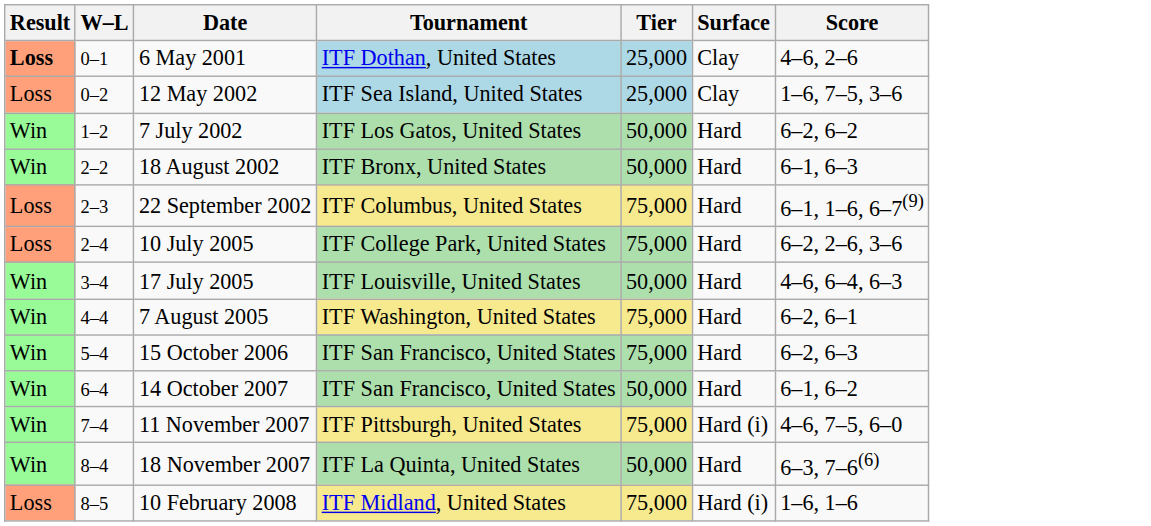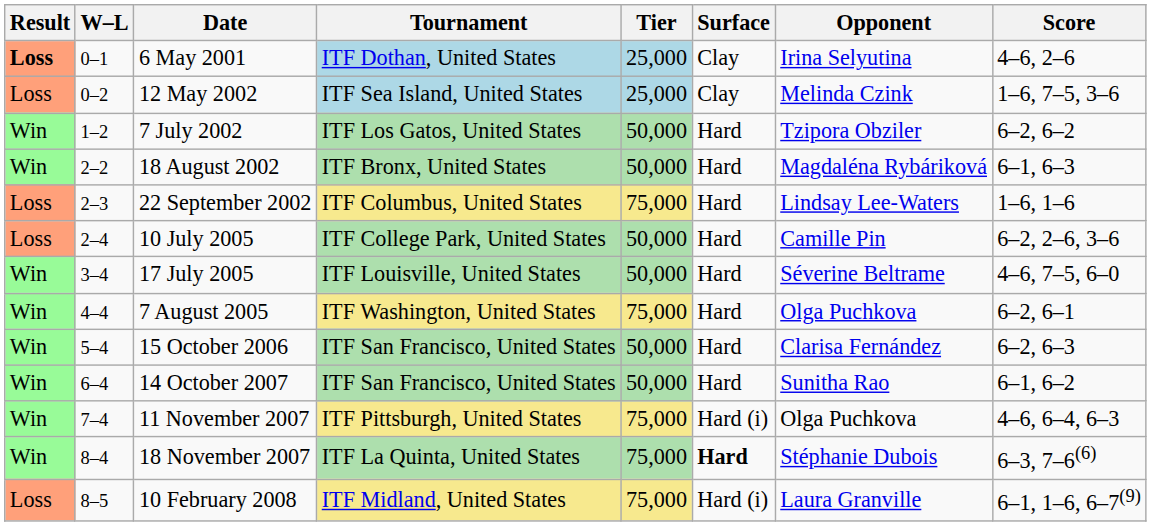 <table class="sortable wikitable" style="font-size:97%;">
 <tr>
 <th>Result</th>
 <th class="unsortable">W–L</th>
 <th>Date</th>
 <th>Tournament</th>
 <th>Tier</th>
 <th>Surface</th>
+<th>Opponent</th>
 <th class="unsortable">Score</th>
 </tr>
 <tr>
 <td bgcolor="FFA07A"><strong>Loss</strong></td>
 <td><small>0–1</small></td>
 <td>6 May 2001</td>
 <td style="background:lightblue;"><a href='#'>ITF Dothan</a>, United States</td>
 <td style="background:lightblue;">25,000</td>
 <td>Clay</td>
+<td> <a href='#'>Irina Selyutina</a></td>
 <td>4–6, 2–6</td>
 </tr>
 <tr>
 <td bgcolor="FFA07A">Loss</td>
 <td><small>0–2</small></td>
 <td>12 May 2002</td>
 <td style="background:lightblue;">ITF Sea Island, United States</td>
 <td style="background:lightblue;">25,000</td>
 <td>Clay</td>
+<td> <a href='#'>Melinda Czink</a></td>
 <td>1–6, 7–5, 3–6</td>
 </tr>
 <tr>
 <td bgcolor=98FB98>Win</td>
 <td><small>1–2</small></td>
 <td>7 July 2002</td>
 <td style="background:#addfad;">ITF Los Gatos, United States</td>
 <td style="background:#addfad;">50,000</td>
 <td>Hard</td>
+<td> <a href='#'>Tzipora Obziler</a></td>
 <td>6–2, 6–2</td>
 </tr>
 <tr>
 <td bgcolor=98FB98>Win</td>
 <td><small>2–2</small></td>
 <td>18 August 2002</td>
 <td style="background:#addfad;">ITF Bronx, United States</td>
 <td style="background:#addfad;">50,000</td>
 <td>Hard</td>
+<td> <a href='#'>Magdaléna Rybáriková</a></td>
 <td>6–1, 6–3</td>
 </tr>
 <tr>
 <td bgcolor="FFA07A">Loss</td>
 <td><small>2–3</small></td>
 <td>22 September 2002</td>
 <td style="background:#f7e98e;">ITF Columbus, United States</td>
 <td style="background:#f7e98e;">75,000</td>
 <td>Hard</td>
-<td>6–1, 1–6, 6–7<sup>(9)</sup></td>
+<td> <a href='#'>Lindsay Lee-Waters</a></td>
+<td>1–6, 1–6</td>
 </tr>
 <tr>
 <td bgcolor="FFA07A">Loss</td>
 <td><small>2–4</small></td>
 <td>10 July 2005</td>
 <td style="background:#addfad;">ITF College Park, United States</td>
-<td style="background:#addfad;">75,000</td>
+<td style="background:#addfad;">50,000</td>
 <td>Hard</td>
+<td> <a href='#'>Camille Pin</a></td>
 <td>6–2, 2–6, 3–6</td>
 </tr>
 <tr>
 <td bgcolor=98FB98>Win</td>
 <td><small>3–4</small></td>
 <td>17 July 2005</td>
 <td style="background:#addfad;">ITF Louisville, United States</td>
 <td style="background:#addfad;">50,000</td>
 <td>Hard</td>
-<td>4–6, 6–4, 6–3</td>
+<td> <a href='#'>Séverine Beltrame</a></td>
+<td>4–6, 7–5, 6–0</td>
 </tr>
 <tr>
 <td bgcolor=98FB98>Win</td>
 <td><small>4–4</small></td>
 <td>7 August 2005</td>
 <td style="background:#f7e98e;">ITF Washington, United States</td>
 <td style="background:#f7e98e;">75,000</td>
 <td>Hard</td>
+<td> <a href='#'>Olga Puchkova</a></td>
 <td>6–2, 6–1</td>
 </tr>
 <tr>
 <td bgcolor=98FB98>Win</td>
 <td><small>5–4</small></td>
 <td>15 October 2006</td>
 <td style="background:#addfad;">ITF San Francisco, United States</td>
-<td style="background:#addfad;">75,000</td>
+<td style="background:#addfad;">50,000</td>
 <td>Hard</td>
+<td> <a href='#'>Clarisa Fernández</a></td>
 <td>6–2, 6–3</td>
 </tr>
 <tr>
 <td bgcolor=98FB98>Win</td>
 <td><small>6–4</small></td>
 <td>14 October 2007</td>
 <td style="background:#addfad;">ITF San Francisco, United States</td>
 <td style="background:#addfad;">50,000</td>
 <td>Hard</td>
+<td> <a href='#'>Sunitha Rao</a></td>
 <td>6–1, 6–2</td>
 </tr>
 <tr>
 <td bgcolor=98FB98>Win</td>
 <td><small>7–4</small></td>
 <td>11 November 2007</td>
 <td style="background:#f7e98e;">ITF Pittsburgh, United States</td>
 <td style="background:#f7e98e;">75,000</td>
 <td>Hard (i)</td>
-<td>4–6, 7–5, 6–0</td>
+<td> Olga Puchkova</td>
+<td>4–6, 6–4, 6–3</td>
 </tr>
 <tr>
 <td bgcolor=98FB98>Win</td>
 <td><small>8–4</small></td>
 <td>18 November 2007</td>
 <td style="background:#addfad;">ITF La Quinta, United States</td>
-<td style="background:#addfad;">50,000</td>
-<td>Hard</td>
+<td style="background:#addfad;">75,000</td>
+<td><strong>Hard</strong></td>
+<td> <a href='#'>Stéphanie Dubois</a></td>
 <td>6–3, 7–6<sup>(6)</sup></td>
 </tr>
 <tr>
 <td bgcolor="FFA07A">Loss</td>
 <td><small>8–5</small></td>
 <td>10 February 2008</td>
 <td style="background:#f7e98e;"><a href='#'>ITF Midland</a>, United States</td>
 <td style="background:#f7e98e;">75,000</td>
 <td>Hard (i)</td>
-<td>1–6, 1–6</td>
+<td> <a href='#'>Laura Granville</a></td>
+<td>6–1, 1–6, 6–7<sup>(9)</sup></td>
 </tr>
 </table>
